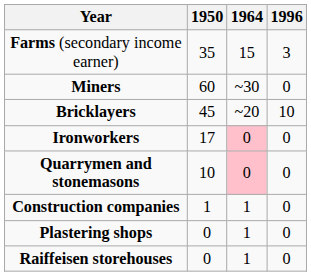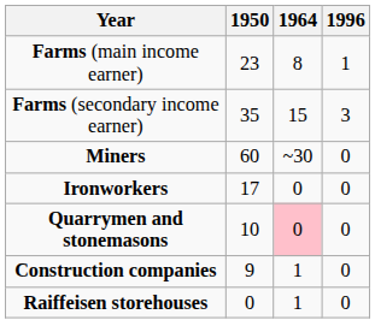 <table class="wikitable" width="300">
 <tr>
 <th>Year</th>
 <th><strong>1950</strong></th>
 <th><strong>1964</strong></th>
 <th><strong>1996</strong></th>
+</tr>
+<tr align="center">
+<td><strong>Farms</strong> (main income earner)</td>
+<td>23</td>
+<td>8</td>
+<td>1</td>
 </tr>
 <tr align="center">
 <td><strong>Farms</strong> (secondary income earner)</td>
 <td>35</td>
 <td>15</td>
 <td>3</td>
 </tr>
 <tr align="center">
 <td><strong>Miners</strong></td>
 <td>60</td>
 <td>~30</td>
 <td>0</td>
 </tr>
 <tr align="center">
-<td><strong>Bricklayers</strong></td>
-<td>45</td>
-<td>~20</td>
-<td>10</td>
-</tr>
-<tr align="center">
 <td><strong>Ironworkers</strong></td>
 <td>17</td>
-<td style="background: pink;">0</td>
+<td>0</td>
 <td>0</td>
 </tr>
 <tr align="center">
 <td><strong>Quarrymen and stonemasons</strong></td>
 <td>10</td>
 <td style="background: pink;">0</td>
 <td>0</td>
 </tr>
 <tr align="center">
 <td><strong>Construction companies</strong></td>
-<td>1</td>
-<td>1</td>
-<td>0</td>
-</tr>
-<tr align="center">
-<td><strong>Plastering shops</strong></td>
-<td>0</td>
+<td>9</td>
 <td>1</td>
 <td>0</td>
 </tr>
 <tr align="center">
 <td><strong>Raiffeisen storehouses</strong></td>
 <td>0</td>
 <td>1</td>
 <td>0</td>
 </tr>
 </table>
